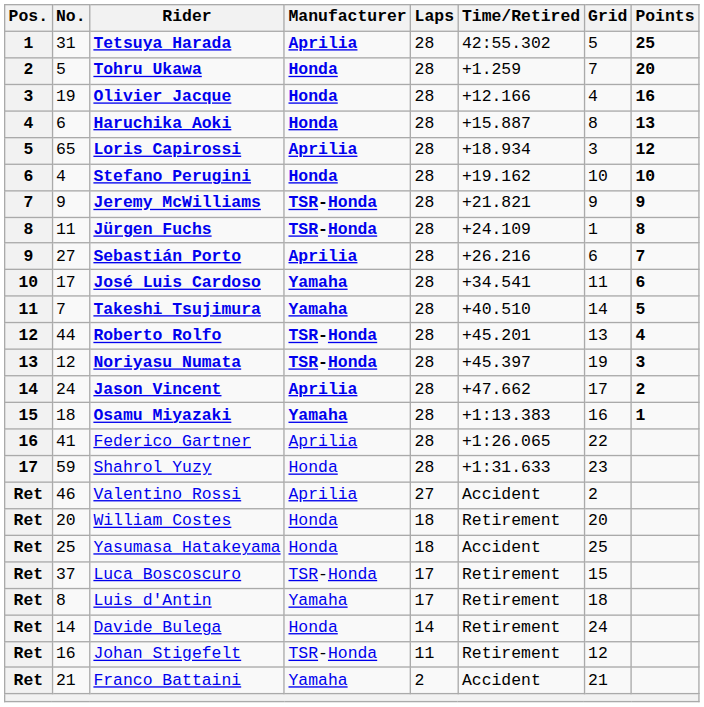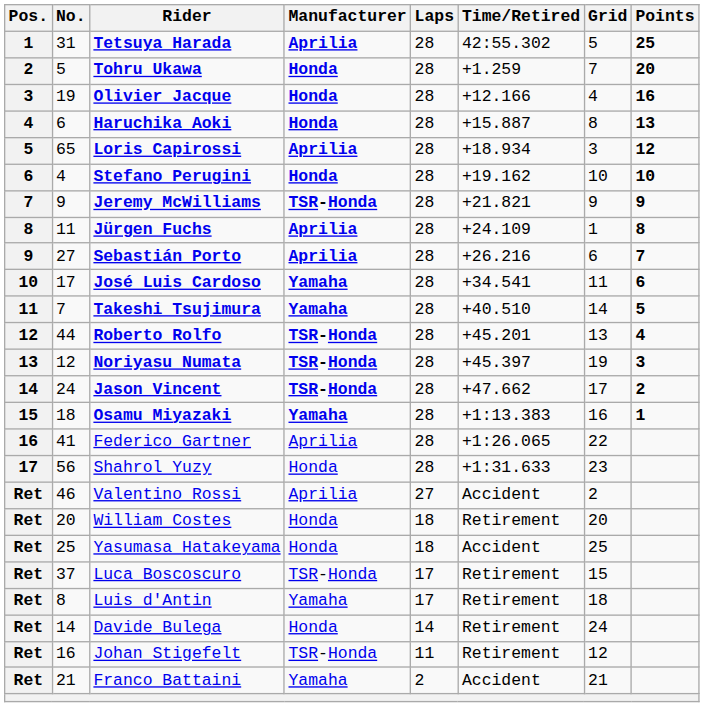 <table class="wikitable" style="font-size: 95%;">
 <tr>
 <th>Pos.</th>
 <th>No.</th>
 <th>Rider</th>
 <th>Manufacturer</th>
 <th>Laps</th>
 <th>Time/Retired</th>
 <th>Grid</th>
 <th>Points</th>
 </tr>
 <tr>
 <th>1</th>
 <td>31</td>
 <td> <strong><a href='#'>Tetsuya Harada</a></strong></td>
 <td><strong><a href='#'>Aprilia</a></strong></td>
 <td>28</td>
 <td>42:55.302</td>
 <td>5</td>
 <td><strong>25</strong></td>
 </tr>
 <tr>
 <th>2</th>
 <td>5</td>
 <td> <strong><a href='#'>Tohru Ukawa</a></strong></td>
 <td><strong><a href='#'>Honda</a></strong></td>
 <td>28</td>
 <td>+1.259</td>
 <td>7</td>
 <td><strong>20</strong></td>
 </tr>
 <tr>
 <th>3</th>
 <td>19</td>
 <td> <strong><a href='#'>Olivier Jacque</a></strong></td>
 <td><strong><a href='#'>Honda</a></strong></td>
 <td>28</td>
 <td>+12.166</td>
 <td>4</td>
 <td><strong>16</strong></td>
 </tr>
 <tr>
 <th>4</th>
 <td>6</td>
 <td> <strong><a href='#'>Haruchika Aoki</a></strong></td>
 <td><strong><a href='#'>Honda</a></strong></td>
 <td>28</td>
 <td>+15.887</td>
 <td>8</td>
 <td><strong>13</strong></td>
 </tr>
 <tr>
 <th>5</th>
 <td>65</td>
 <td> <strong><a href='#'>Loris Capirossi</a></strong></td>
 <td><strong><a href='#'>Aprilia</a></strong></td>
 <td>28</td>
 <td>+18.934</td>
 <td>3</td>
 <td><strong>12</strong></td>
 </tr>
 <tr>
 <th>6</th>
 <td>4</td>
 <td> <strong><a href='#'>Stefano Perugini</a></strong></td>
 <td><strong><a href='#'>Honda</a></strong></td>
 <td>28</td>
 <td>+19.162</td>
 <td>10</td>
 <td><strong>10</strong></td>
 </tr>
 <tr>
 <th>7</th>
 <td>9</td>
 <td> <strong><a href='#'>Jeremy McWilliams</a></strong></td>
 <td><strong><a href='#'>TSR</a>-<a href='#'>Honda</a></strong></td>
 <td>28</td>
 <td>+21.821</td>
 <td>9</td>
 <td><strong>9</strong></td>
 </tr>
 <tr>
 <th>8</th>
 <td>11</td>
 <td> <strong><a href='#'>Jürgen Fuchs</a></strong></td>
-<td><strong><a href='#'>TSR</a>-<a href='#'>Honda</a></strong></td>
+<td><strong><a href='#'>Aprilia</a></strong></td>
 <td>28</td>
 <td>+24.109</td>
 <td>1</td>
 <td><strong>8</strong></td>
 </tr>
 <tr>
 <th>9</th>
 <td>27</td>
 <td> <strong><a href='#'>Sebastián Porto</a></strong></td>
 <td><strong><a href='#'>Aprilia</a></strong></td>
 <td>28</td>
 <td>+26.216</td>
 <td>6</td>
 <td><strong>7</strong></td>
 </tr>
 <tr>
 <th>10</th>
 <td>17</td>
 <td> <strong><a href='#'>José Luis Cardoso</a></strong></td>
 <td><strong><a href='#'>Yamaha</a></strong></td>
 <td>28</td>
 <td>+34.541</td>
 <td>11</td>
 <td><strong>6</strong></td>
 </tr>
 <tr>
 <th>11</th>
 <td>7</td>
 <td> <strong><a href='#'>Takeshi Tsujimura</a></strong></td>
 <td><strong><a href='#'>Yamaha</a></strong></td>
 <td>28</td>
 <td>+40.510</td>
 <td>14</td>
 <td><strong>5</strong></td>
 </tr>
 <tr>
 <th>12</th>
 <td>44</td>
 <td> <strong><a href='#'>Roberto Rolfo</a></strong></td>
 <td><strong><a href='#'>TSR</a>-<a href='#'>Honda</a></strong></td>
 <td>28</td>
 <td>+45.201</td>
 <td>13</td>
 <td><strong>4</strong></td>
 </tr>
 <tr>
 <th>13</th>
 <td>12</td>
 <td> <strong><a href='#'>Noriyasu Numata</a></strong></td>
 <td><strong><a href='#'>TSR</a>-<a href='#'>Honda</a></strong></td>
 <td>28</td>
 <td>+45.397</td>
 <td>19</td>
 <td><strong>3</strong></td>
 </tr>
 <tr>
 <th>14</th>
 <td>24</td>
 <td> <strong><a href='#'>Jason Vincent</a></strong></td>
-<td><strong><a href='#'>Aprilia</a></strong></td>
+<td><strong><a href='#'>TSR</a>-<a href='#'>Honda</a></strong></td>
 <td>28</td>
 <td>+47.662</td>
 <td>17</td>
 <td><strong>2</strong></td>
 </tr>
 <tr>
 <th>15</th>
 <td>18</td>
 <td> <strong><a href='#'>Osamu Miyazaki</a></strong></td>
 <td><strong><a href='#'>Yamaha</a></strong></td>
 <td>28</td>
 <td>+1:13.383</td>
 <td>16</td>
 <td><strong>1</strong></td>
 </tr>
 <tr>
 <th>16</th>
 <td>41</td>
 <td> <a href='#'>Federico Gartner</a></td>
 <td><a href='#'>Aprilia</a></td>
 <td>28</td>
 <td>+1:26.065</td>
 <td>22</td>
 <td></td>
 </tr>
 <tr>
 <th>17</th>
-<td>59</td>
+<td>56</td>
 <td> <a href='#'>Shahrol Yuzy</a></td>
 <td><a href='#'>Honda</a></td>
 <td>28</td>
 <td>+1:31.633</td>
 <td>23</td>
 <td></td>
 </tr>
 <tr>
 <th>Ret</th>
 <td>46</td>
 <td> <a href='#'>Valentino Rossi</a></td>
 <td><a href='#'>Aprilia</a></td>
 <td>27</td>
 <td>Accident</td>
 <td>2</td>
 <td></td>
 </tr>
 <tr>
 <th>Ret</th>
 <td>20</td>
 <td> <a href='#'>William Costes</a></td>
 <td><a href='#'>Honda</a></td>
 <td>18</td>
 <td>Retirement</td>
 <td>20</td>
 <td></td>
 </tr>
 <tr>
 <th>Ret</th>
 <td>25</td>
 <td> <a href='#'>Yasumasa Hatakeyama</a></td>
 <td><a href='#'>Honda</a></td>
 <td>18</td>
 <td>Accident</td>
 <td>25</td>
 <td></td>
 </tr>
 <tr>
 <th>Ret</th>
 <td>37</td>
 <td> <a href='#'>Luca Boscoscuro</a></td>
 <td><a href='#'>TSR</a>-<a href='#'>Honda</a></td>
 <td>17</td>
 <td>Retirement</td>
 <td>15</td>
 <td></td>
 </tr>
 <tr>
 <th>Ret</th>
 <td>8</td>
 <td> <a href='#'>Luis d'Antin</a></td>
 <td><a href='#'>Yamaha</a></td>
 <td>17</td>
 <td>Retirement</td>
 <td>18</td>
 <td></td>
 </tr>
 <tr>
 <th>Ret</th>
 <td>14</td>
 <td> <a href='#'>Davide Bulega</a></td>
 <td><a href='#'>Honda</a></td>
 <td>14</td>
 <td>Retirement</td>
 <td>24</td>
 <td></td>
 </tr>
 <tr>
 <th>Ret</th>
 <td>16</td>
 <td> <a href='#'>Johan Stigefelt</a></td>
 <td><a href='#'>TSR</a>-<a href='#'>Honda</a></td>
 <td>11</td>
 <td>Retirement</td>
 <td>12</td>
 <td></td>
 </tr>
 <tr>
 <th>Ret</th>
 <td>21</td>
 <td> <a href='#'>Franco Battaini</a></td>
 <td><a href='#'>Yamaha</a></td>
 <td>2</td>
 <td>Accident</td>
 <td>21</td>
 <td></td>
 </tr>
 <tr>
 <th colspan=8></th>
 </tr>
 </table>
